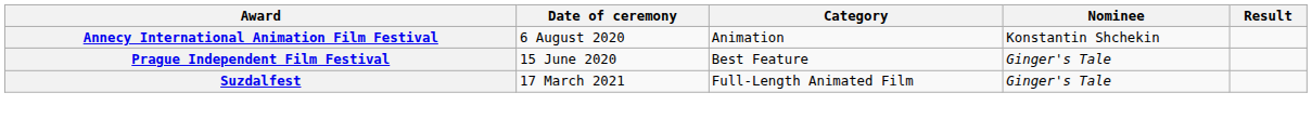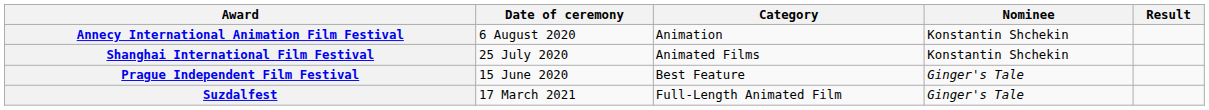 <table class="wikitable sortable plainrowheaders" style="width: 100%;">
 <tr>
 <th scope="col">Award</th>
 <th scope="col">Date of ceremony</th>
 <th scope="col">Category</th>
 <th scope="col">Nominee</th>
 <th scope="col">Result</th>
 </tr>
 <tr>
 <th scope="row"><a href='#'>Annecy International Animation Film Festival</a></th>
 <td>6 August 2020</td>
 <td>Animation</td>
+<td>Konstantin Shchekin</td>
+<td></td>
+</tr>
+<tr>
+<th scope="row"><a href='#'>Shanghai International Film Festival</a></th>
+<td>25 July 2020</td>
+<td>Animated Films</td>
 <td>Konstantin Shchekin</td>
 <td></td>
 </tr>
 <tr>
 <th scope="row"><a href='#'>Prague Independent Film Festival</a></th>
 <td>15 June 2020</td>
 <td>Best Feature</td>
 <td><em>Ginger's Tale</em></td>
 <td></td>
 </tr>
 <tr>
 <th scope="row"><a href='#'>Suzdalfest</a></th>
 <td>17 March 2021</td>
 <td>Full-Length Animated Film</td>
 <td><em>Ginger's Tale</em></td>
 <td></td>
 </tr>
 </table>
